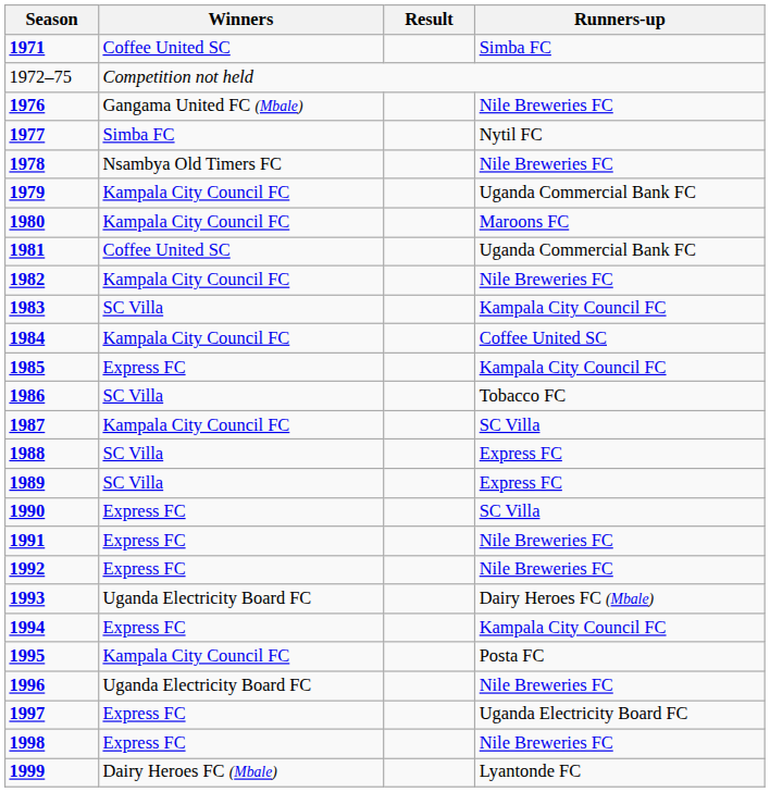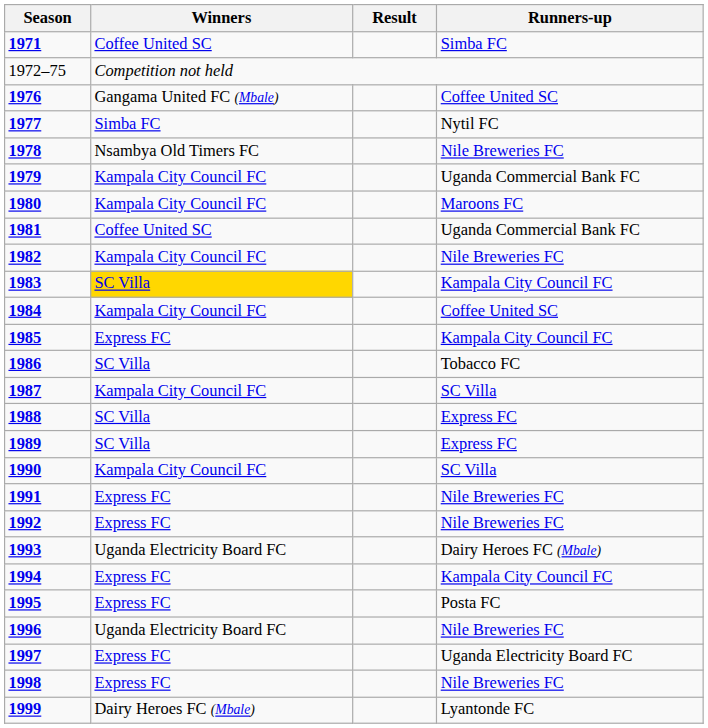 <table class="wikitable" style="width:95%; font-size:87%">
 <tr>
 <th width="80px">Season</th>
 <th width="300px">Winners</th>
 <th width="80px">Result</th>
 <th width="300px">Runners-up</th>
 </tr>
 <tr>
 <td><strong><a href='#'>1971</a></strong></td>
 <td><a href='#'>Coffee United SC</a></td>
 <td></td>
 <td><a href='#'>Simba FC</a></td>
 </tr>
 <tr>
 <td><span>1972–75</span></td>
 <td colspan=4><span><em>Competition not held</em></span></td>
 </tr>
 <tr>
 <td><strong><a href='#'>1976</a></strong></td>
 <td>Gangama United FC <small><em>(<a href='#'>Mbale</a>)</em></small></td>
 <td></td>
-<td><a href='#'>Nile Breweries FC</a></td>
+<td><a href='#'>Coffee United SC</a></td>
 </tr>
 <tr>
 <td><strong><a href='#'>1977</a></strong></td>
 <td><a href='#'>Simba FC</a></td>
 <td></td>
 <td>Nytil FC</td>
 </tr>
 <tr>
 <td><strong><a href='#'>1978</a></strong></td>
 <td>Nsambya Old Timers FC</td>
 <td></td>
 <td><a href='#'>Nile Breweries FC</a></td>
 </tr>
 <tr>
 <td><strong><a href='#'>1979</a></strong></td>
 <td><a href='#'>Kampala City Council FC</a></td>
 <td></td>
 <td>Uganda Commercial Bank FC</td>
 </tr>
 <tr>
 <td><strong><a href='#'>1980</a></strong></td>
 <td><a href='#'>Kampala City Council FC</a></td>
 <td></td>
 <td><a href='#'>Maroons FC</a></td>
 </tr>
 <tr>
 <td><strong><a href='#'>1981</a></strong></td>
 <td><a href='#'>Coffee United SC</a></td>
 <td></td>
 <td>Uganda Commercial Bank FC</td>
 </tr>
 <tr>
 <td><strong><a href='#'>1982</a></strong></td>
 <td><a href='#'>Kampala City Council FC</a></td>
 <td></td>
 <td><a href='#'>Nile Breweries FC</a></td>
 </tr>
 <tr>
 <td><strong><a href='#'>1983</a></strong></td>
-<td><a href='#'>SC Villa</a></td>
+<td style="background: gold;"><a href='#'>SC Villa</a></td>
 <td></td>
 <td><a href='#'>Kampala City Council FC</a></td>
 </tr>
 <tr>
 <td><strong><a href='#'>1984</a></strong></td>
 <td><a href='#'>Kampala City Council FC</a></td>
 <td></td>
 <td><a href='#'>Coffee United SC</a></td>
 </tr>
 <tr>
 <td><strong><a href='#'>1985</a></strong></td>
 <td><a href='#'>Express FC</a></td>
 <td></td>
 <td><a href='#'>Kampala City Council FC</a></td>
 </tr>
 <tr>
 <td><strong><a href='#'>1986</a></strong></td>
 <td><a href='#'>SC Villa</a></td>
 <td></td>
 <td>Tobacco FC</td>
 </tr>
 <tr>
 <td><strong><a href='#'>1987</a></strong></td>
 <td><a href='#'>Kampala City Council FC</a></td>
 <td></td>
 <td><a href='#'>SC Villa</a></td>
 </tr>
 <tr>
 <td><strong><a href='#'>1988</a></strong></td>
 <td><a href='#'>SC Villa</a></td>
 <td></td>
 <td><a href='#'>Express FC</a></td>
 </tr>
 <tr>
 <td><strong><a href='#'>1989</a></strong></td>
 <td><a href='#'>SC Villa</a></td>
 <td></td>
 <td><a href='#'>Express FC</a></td>
 </tr>
 <tr>
 <td><strong><a href='#'>1990</a></strong></td>
-<td><a href='#'>Express FC</a></td>
+<td><a href='#'>Kampala City Council FC</a></td>
 <td></td>
 <td><a href='#'>SC Villa</a></td>
 </tr>
 <tr>
 <td><strong><a href='#'>1991</a></strong></td>
 <td><a href='#'>Express FC</a></td>
 <td></td>
 <td><a href='#'>Nile Breweries FC</a></td>
 </tr>
 <tr>
 <td><strong><a href='#'>1992</a></strong></td>
 <td><a href='#'>Express FC</a></td>
 <td></td>
 <td><a href='#'>Nile Breweries FC</a></td>
 </tr>
 <tr>
 <td><strong><a href='#'>1993</a></strong></td>
 <td>Uganda Electricity Board FC</td>
 <td></td>
 <td>Dairy Heroes FC <small><em>(<a href='#'>Mbale</a>)</em></small></td>
 </tr>
 <tr>
 <td><strong><a href='#'>1994</a></strong></td>
 <td><a href='#'>Express FC</a></td>
 <td></td>
 <td><a href='#'>Kampala City Council FC</a></td>
 </tr>
 <tr>
 <td><strong><a href='#'>1995</a></strong></td>
-<td><a href='#'>Kampala City Council FC</a></td>
+<td><a href='#'>Express FC</a></td>
 <td></td>
 <td>Posta FC</td>
 </tr>
 <tr>
 <td><strong><a href='#'>1996</a></strong></td>
 <td>Uganda Electricity Board FC</td>
 <td></td>
 <td><a href='#'>Nile Breweries FC</a></td>
 </tr>
 <tr>
 <td><strong><a href='#'>1997</a></strong></td>
 <td><a href='#'>Express FC</a></td>
 <td></td>
 <td>Uganda Electricity Board FC</td>
 </tr>
 <tr>
 <td><strong><a href='#'>1998</a></strong></td>
 <td><a href='#'>Express FC</a></td>
 <td></td>
 <td><a href='#'>Nile Breweries FC</a></td>
 </tr>
 <tr>
 <td><strong><a href='#'>1999</a></strong></td>
 <td>Dairy Heroes FC <small><em>(<a href='#'>Mbale</a>)</em></small></td>
 <td></td>
 <td>Lyantonde FC</td>
 </tr>
 </table>
